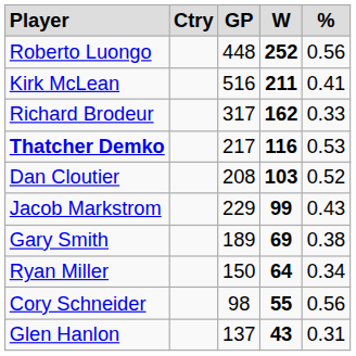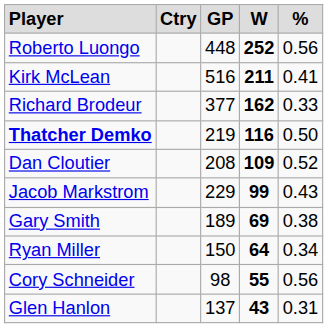 <table class="wikitable">
 <tr align="center" style="font-weight:bold; background-color:#dddddd;" |>
 <td align="left">Player</td>
 <td>Ctry</td>
 <td>GP</td>
 <td>W</td>
 <td>%</td>
 </tr>
 <tr align="center">
 <td align="left"><a href='#'>Roberto Luongo</a></td>
 <td></td>
 <td>448</td>
 <td><strong>252</strong></td>
 <td>0.56</td>
 </tr>
 <tr align="center">
 <td align="left"><a href='#'>Kirk McLean</a></td>
 <td></td>
 <td>516</td>
 <td><strong>211</strong></td>
 <td>0.41</td>
 </tr>
 <tr align="center">
 <td align="left"><a href='#'>Richard Brodeur</a></td>
 <td></td>
-<td>317</td>
+<td>377</td>
 <td><strong>162</strong></td>
 <td>0.33</td>
 </tr>
 <tr align="center">
 <td align="left"><strong><a href='#'>Thatcher Demko</a></strong></td>
 <td></td>
-<td>217</td>
+<td>219</td>
 <td><strong>116</strong></td>
-<td>0.53</td>
+<td>0.50</td>
 </tr>
 <tr align="center">
 <td align="left"><a href='#'>Dan Cloutier</a></td>
 <td></td>
 <td>208</td>
-<td><strong>103</strong></td>
+<td><strong>109</strong></td>
 <td>0.52</td>
 </tr>
 <tr align="center">
 <td align="left"><a href='#'>Jacob Markstrom</a></td>
 <td></td>
 <td>229</td>
 <td><strong>99</strong></td>
 <td>0.43</td>
 </tr>
 <tr align="center">
 <td align="left"><a href='#'>Gary Smith</a></td>
 <td></td>
 <td>189</td>
 <td><strong>69</strong></td>
 <td>0.38</td>
 </tr>
 <tr align="center">
 <td align="left"><a href='#'>Ryan Miller</a></td>
 <td></td>
 <td>150</td>
 <td><strong>64</strong></td>
 <td>0.34</td>
 </tr>
 <tr align="center">
 <td align="left"><a href='#'>Cory Schneider</a></td>
 <td></td>
 <td>98</td>
 <td><strong>55</strong></td>
 <td>0.56</td>
 </tr>
 <tr align="center">
 <td align="left"><a href='#'>Glen Hanlon</a></td>
 <td></td>
 <td>137</td>
 <td><strong>43</strong></td>
 <td>0.31</td>
 </tr>
 </table>
